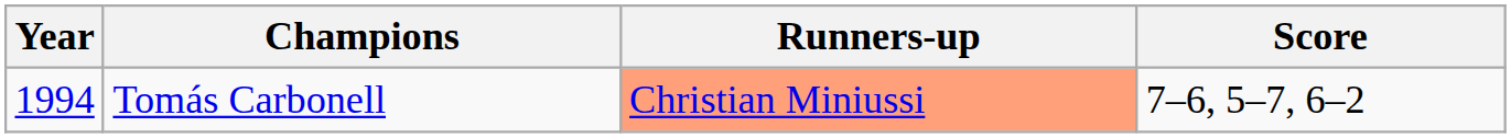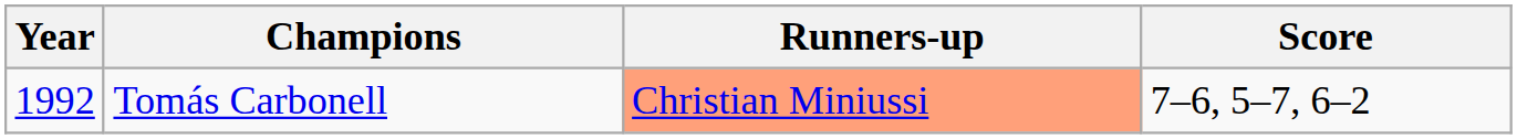 <table class="wikitable">
 <tr>
 <th>Year</th>
 <th width="200">Champions</th>
 <th width="200">Runners-up</th>
 <th width="140">Score</th>
 </tr>
 <tr>
-<td><a href='#'>1994</a></td>
+<td><a href='#'>1992</a></td>
 <td> <a href='#'>Tomás Carbonell</a></td>
 <td style="background: lightsalmon;"> <a href='#'>Christian Miniussi</a></td>
 <td>7–6, 5–7, 6–2</td>
 </tr>
 </table>
